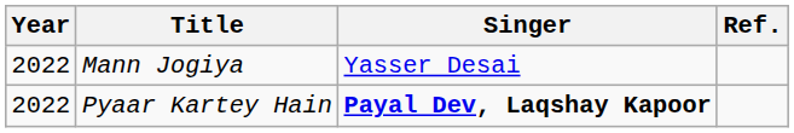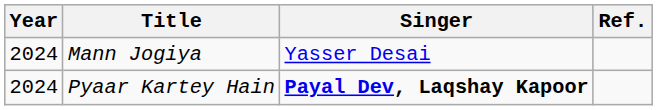 <table class="wikitable">
 <tr>
 <th>Year</th>
 <th>Title</th>
 <th>Singer</th>
 <th>Ref.</th>
 </tr>
 <tr>
-<td>2022</td>
+<td>2024</td>
 <td><em>Mann Jogiya</em></td>
 <td><a href='#'>Yasser Desai</a></td>
 <td></td>
 </tr>
 <tr>
-<td>2022</td>
+<td>2024</td>
 <td><em>Pyaar Kartey Hain</em></td>
 <td><strong><a href='#'>Payal Dev</a>, Laqshay Kapoor</strong></td>
 <td></td>
 </tr>
 </table>
